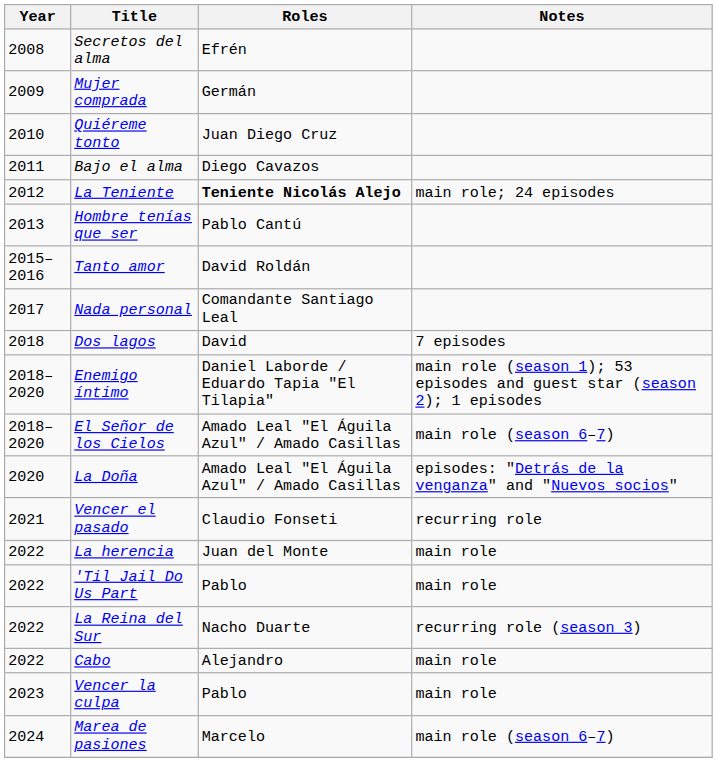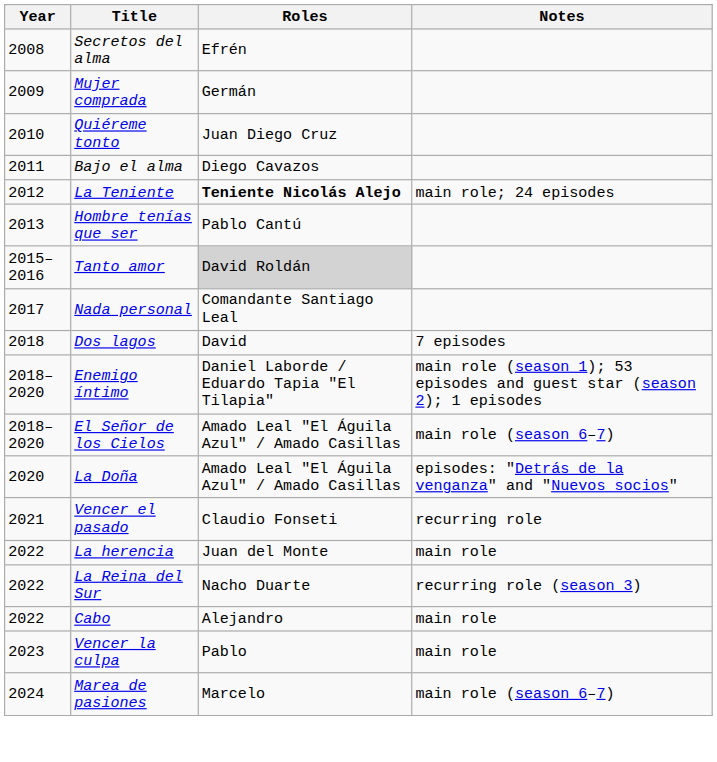 <table class="wikitable sortable">
 <tr>
 <th>Year</th>
 <th>Title</th>
 <th>Roles</th>
 <th>Notes</th>
 </tr>
 <tr>
 <td>2008</td>
 <td><em>Secretos del alma</em></td>
 <td>Efrén</td>
 <td></td>
 </tr>
 <tr>
 <td>2009</td>
 <td><em><a href='#'>Mujer comprada</a></em></td>
 <td>Germán</td>
 <td></td>
 </tr>
 <tr>
 <td>2010</td>
 <td><em><a href='#'>Quiéreme tonto</a></em></td>
 <td>Juan Diego Cruz</td>
 <td></td>
 </tr>
 <tr>
 <td>2011</td>
 <td><em>Bajo el alma</em></td>
 <td>Diego Cavazos</td>
 <td></td>
 </tr>
 <tr>
 <td>2012</td>
 <td><em><a href='#'>La Teniente</a></em></td>
 <td><strong>Teniente Nicolás Alejo</strong></td>
 <td>main role; 24 episodes</td>
 </tr>
 <tr>
 <td>2013</td>
 <td><em><a href='#'>Hombre tenías que ser</a></em></td>
 <td>Pablo Cantú</td>
 <td></td>
 </tr>
 <tr>
 <td>2015–2016</td>
 <td><em><a href='#'>Tanto amor</a></em></td>
-<td>David Roldán</td>
+<td style="background: lightgrey;">David Roldán</td>
 <td></td>
 </tr>
 <tr>
 <td>2017</td>
 <td><em><a href='#'>Nada personal</a></em></td>
 <td>Comandante Santiago Leal</td>
 <td></td>
 </tr>
 <tr>
 <td>2018</td>
 <td><em><a href='#'>Dos lagos</a></em></td>
 <td>David</td>
 <td>7 episodes</td>
 </tr>
 <tr>
 <td>2018–2020</td>
 <td><em><a href='#'>Enemigo íntimo</a></em></td>
 <td>Daniel Laborde / Eduardo Tapia "El Tilapia"</td>
 <td>main role (<a href='#'>season 1</a>); 53 episodes and guest star (<a href='#'>season 2</a>); 1 episodes</td>
 </tr>
 <tr>
 <td>2018–2020</td>
 <td><em><a href='#'>El Señor de los Cielos</a></em></td>
 <td>Amado Leal "El Águila Azul" /  Amado Casillas</td>
 <td>main role (<a href='#'>season 6</a>–<a href='#'>7</a>)</td>
 </tr>
 <tr>
 <td>2020</td>
 <td><em><a href='#'>La Doña</a></em></td>
 <td>Amado Leal "El Águila Azul" /  Amado Casillas</td>
 <td>episodes: "<a href='#'>Detrás de la venganza</a>" and "<a href='#'>Nuevos socios</a>"</td>
 </tr>
 <tr>
 <td>2021</td>
 <td><em><a href='#'>Vencer el pasado</a></em></td>
 <td>Claudio Fonseti</td>
 <td>recurring role</td>
 </tr>
 <tr>
 <td>2022</td>
 <td><em><a href='#'>La herencia</a></em></td>
 <td>Juan del Monte</td>
 <td>main role</td>
 </tr>
 <tr>
 <td>2022</td>
-<td><em><a href='#'>'Til Jail Do Us Part</a></em></td>
-<td>Pablo</td>
-<td>main role</td>
-</tr>
-<tr>
-<td>2022</td>
 <td><em><a href='#'>La Reina del Sur</a></em></td>
 <td>Nacho Duarte</td>
 <td>recurring role (<a href='#'>season 3</a>)</td>
 </tr>
 <tr>
 <td>2022</td>
 <td><em><a href='#'>Cabo</a></em></td>
 <td>Alejandro</td>
 <td>main role</td>
 </tr>
 <tr>
 <td>2023</td>
 <td><em><a href='#'>Vencer la culpa</a></em></td>
 <td>Pablo</td>
 <td>main role</td>
 </tr>
 <tr>
 <td>2024</td>
 <td><em><a href='#'>Marea de pasiones</a></em></td>
 <td>Marcelo</td>
 <td>main role (<a href='#'>season 6</a>–<a href='#'>7</a>)</td>
 </tr>
 <tr>
 </tr>
 </table>
